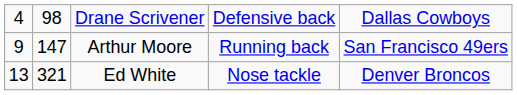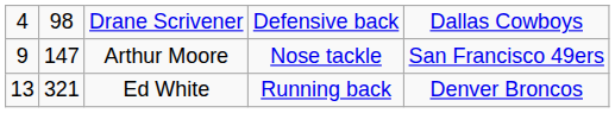 <table class="wikitable" style="text-align:center">
 <tr>
 <td>4</td>
 <td>98</td>
 <td><a href='#'>Drane Scrivener</a></td>
 <td><a href='#'>Defensive back</a></td>
 <td><a href='#'>Dallas Cowboys</a></td>
 </tr>
 <tr>
 <td>9</td>
 <td>147</td>
 <td>Arthur Moore</td>
-<td><a href='#'>Running back</a></td>
+<td><a href='#'>Nose tackle</a></td>
 <td><a href='#'>San Francisco 49ers</a></td>
 </tr>
 <tr>
 <td>13</td>
 <td>321</td>
 <td>Ed White</td>
-<td><a href='#'>Nose tackle</a></td>
+<td><a href='#'>Running back</a></td>
 <td><a href='#'>Denver Broncos</a></td>
 </tr>
 </table>
